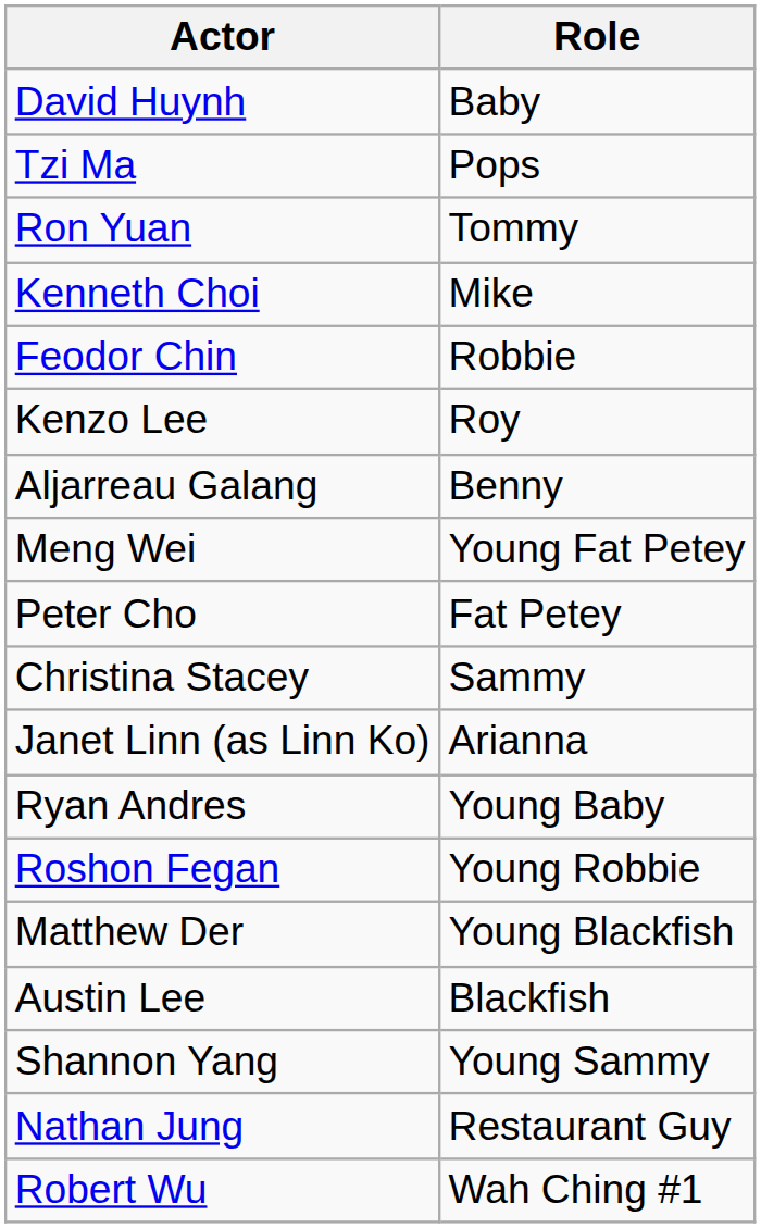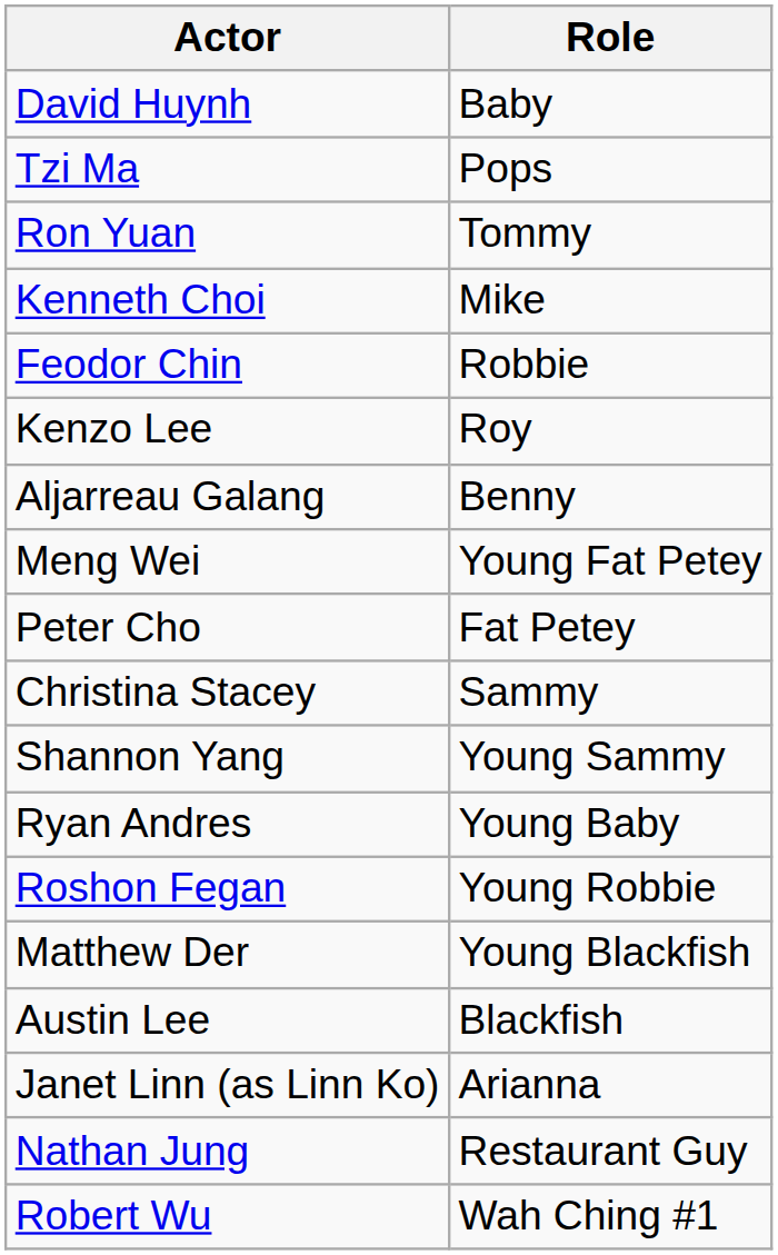 <table class="wikitable">
 <tr>
 <th>Actor</th>
 <th>Role</th>
 </tr>
 <tr>
 <td><a href='#'>David Huynh</a></td>
 <td>Baby</td>
 </tr>
 <tr>
 <td><a href='#'>Tzi Ma</a></td>
 <td>Pops</td>
 </tr>
 <tr>
 <td><a href='#'>Ron Yuan</a></td>
 <td>Tommy</td>
 </tr>
 <tr>
 <td><a href='#'>Kenneth Choi</a></td>
 <td>Mike</td>
 </tr>
 <tr>
 <td><a href='#'>Feodor Chin</a></td>
 <td>Robbie</td>
 </tr>
 <tr>
 <td>Kenzo Lee</td>
 <td>Roy</td>
 </tr>
 <tr>
 <td>Aljarreau Galang</td>
 <td>Benny</td>
 </tr>
 <tr>
 <td>Meng Wei</td>
 <td>Young Fat Petey</td>
 </tr>
 <tr>
 <td>Peter Cho</td>
 <td>Fat Petey</td>
 </tr>
 <tr>
 <td>Christina Stacey</td>
 <td>Sammy</td>
 </tr>
 <tr>
-<td>Janet Linn (as Linn Ko)</td>
-<td>Arianna</td>
+<td>Shannon Yang</td>
+<td>Young Sammy</td>
 </tr>
 <tr>
 <td>Ryan Andres</td>
 <td>Young Baby</td>
 </tr>
 <tr>
 <td><a href='#'>Roshon Fegan</a></td>
 <td>Young Robbie</td>
 </tr>
 <tr>
 <td>Matthew Der</td>
 <td>Young Blackfish</td>
 </tr>
 <tr>
 <td>Austin Lee</td>
 <td>Blackfish</td>
 </tr>
 <tr>
-<td>Shannon Yang</td>
-<td>Young Sammy</td>
+<td>Janet Linn (as Linn Ko)</td>
+<td>Arianna</td>
 </tr>
 <tr>
 <td><a href='#'>Nathan Jung</a></td>
 <td>Restaurant Guy</td>
 </tr>
 <tr>
 <td><a href='#'>Robert Wu</a></td>
 <td>Wah Ching #1</td>
 </tr>
 </table>
